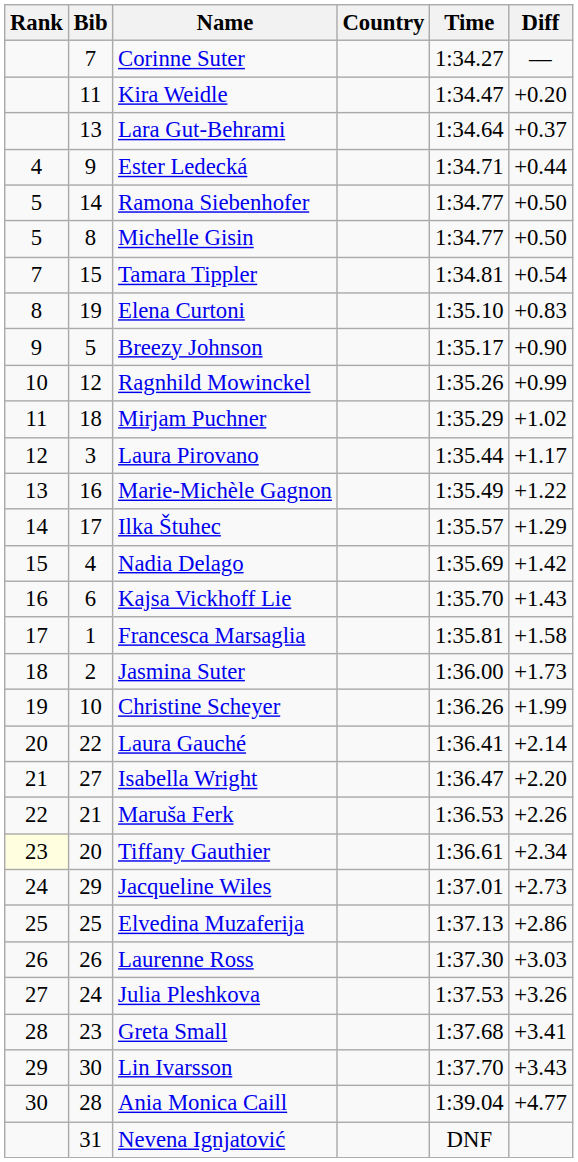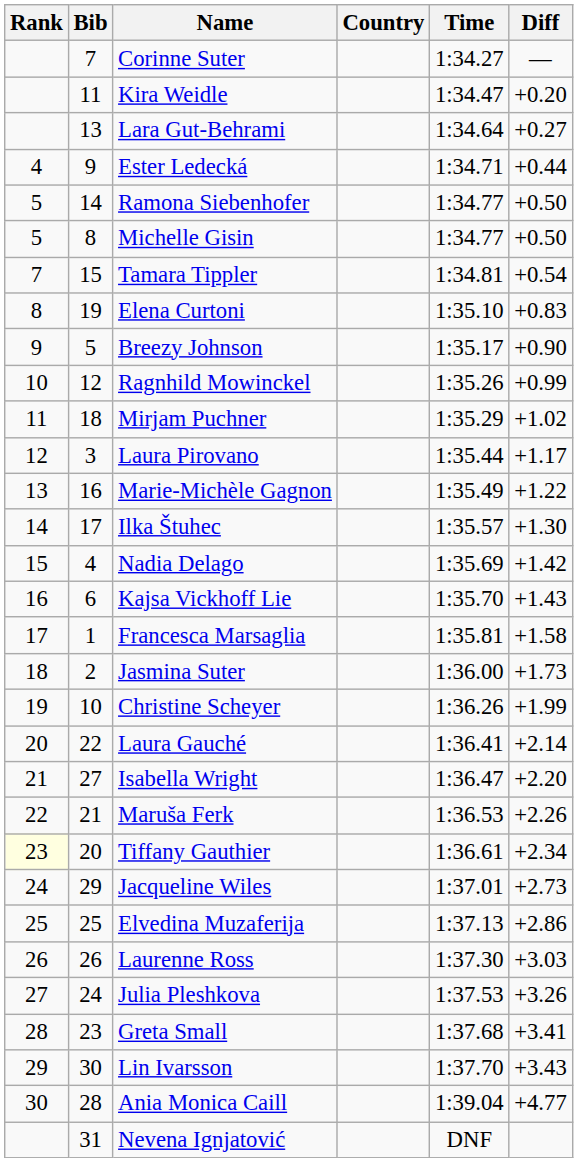 <table class="wikitable sortable" style="text-align:center">
 <tr>
 <th>Rank</th>
 <th>Bib</th>
 <th>Name</th>
 <th>Country</th>
 <th>Time</th>
 <th>Diff</th>
 </tr>
 <tr>
 <td></td>
 <td>7</td>
 <td align=left><a href='#'>Corinne Suter</a></td>
 <td align=left> </td>
 <td>1:34.27</td>
 <td>—</td>
 </tr>
 <tr>
 <td></td>
 <td>11</td>
 <td align=left><a href='#'>Kira Weidle</a></td>
 <td align=left></td>
 <td>1:34.47</td>
 <td>+0.20</td>
 </tr>
 <tr>
 <td></td>
 <td>13</td>
 <td align=left><a href='#'>Lara Gut-Behrami</a></td>
 <td align=left> </td>
 <td>1:34.64</td>
-<td>+0.37</td>
+<td>+0.27</td>
 </tr>
 <tr>
 <td>4</td>
 <td>9</td>
 <td align=left><a href='#'>Ester Ledecká</a></td>
 <td align=left></td>
 <td>1:34.71</td>
 <td>+0.44</td>
 </tr>
 <tr>
 <td>5</td>
 <td>14</td>
 <td align=left><a href='#'>Ramona Siebenhofer</a></td>
 <td align=left></td>
 <td>1:34.77</td>
 <td>+0.50</td>
 </tr>
 <tr>
 <td>5</td>
 <td>8</td>
 <td align=left><a href='#'>Michelle Gisin</a></td>
 <td align=left> </td>
 <td>1:34.77</td>
 <td>+0.50</td>
 </tr>
 <tr>
 <td>7</td>
 <td>15</td>
 <td align=left><a href='#'>Tamara Tippler</a></td>
 <td align=left></td>
 <td>1:34.81</td>
 <td>+0.54</td>
 </tr>
 <tr>
 <td>8</td>
 <td>19</td>
 <td align=left><a href='#'>Elena Curtoni</a></td>
 <td align=left></td>
 <td>1:35.10</td>
 <td>+0.83</td>
 </tr>
 <tr>
 <td>9</td>
 <td>5</td>
 <td align=left><a href='#'>Breezy Johnson</a></td>
 <td align=left></td>
 <td>1:35.17</td>
 <td>+0.90</td>
 </tr>
 <tr>
 <td>10</td>
 <td>12</td>
 <td align=left><a href='#'>Ragnhild Mowinckel</a></td>
 <td align=left></td>
 <td>1:35.26</td>
 <td>+0.99</td>
 </tr>
 <tr>
 <td>11</td>
 <td>18</td>
 <td align=left><a href='#'>Mirjam Puchner</a></td>
 <td align=left></td>
 <td>1:35.29</td>
 <td>+1.02</td>
 </tr>
 <tr>
 <td>12</td>
 <td>3</td>
 <td align=left><a href='#'>Laura Pirovano</a></td>
 <td align=left></td>
 <td>1:35.44</td>
 <td>+1.17</td>
 </tr>
 <tr>
 <td>13</td>
 <td>16</td>
 <td align=left><a href='#'>Marie-Michèle Gagnon</a></td>
 <td align=left></td>
 <td>1:35.49</td>
 <td>+1.22</td>
 </tr>
 <tr>
 <td>14</td>
 <td>17</td>
 <td align=left><a href='#'>Ilka Štuhec</a></td>
 <td align=left></td>
 <td>1:35.57</td>
-<td>+1.29</td>
+<td>+1.30</td>
 </tr>
 <tr>
 <td>15</td>
 <td>4</td>
 <td align=left><a href='#'>Nadia Delago</a></td>
 <td align=left></td>
 <td>1:35.69</td>
 <td>+1.42</td>
 </tr>
 <tr>
 <td>16</td>
 <td>6</td>
 <td align=left><a href='#'>Kajsa Vickhoff Lie</a></td>
 <td align=left></td>
 <td>1:35.70</td>
 <td>+1.43</td>
 </tr>
 <tr>
 <td>17</td>
 <td>1</td>
 <td align=left><a href='#'>Francesca Marsaglia</a></td>
 <td align=left></td>
 <td>1:35.81</td>
 <td>+1.58</td>
 </tr>
 <tr>
 <td>18</td>
 <td>2</td>
 <td align=left><a href='#'>Jasmina Suter</a></td>
 <td align=left> </td>
 <td>1:36.00</td>
 <td>+1.73</td>
 </tr>
 <tr>
 <td>19</td>
 <td>10</td>
 <td align=left><a href='#'>Christine Scheyer</a></td>
 <td align=left></td>
 <td>1:36.26</td>
 <td>+1.99</td>
 </tr>
 <tr>
 <td>20</td>
 <td>22</td>
 <td align=left><a href='#'>Laura Gauché</a></td>
 <td align=left></td>
 <td>1:36.41</td>
 <td>+2.14</td>
 </tr>
 <tr>
 <td>21</td>
 <td>27</td>
 <td align=left><a href='#'>Isabella Wright</a></td>
 <td align=left></td>
 <td>1:36.47</td>
 <td>+2.20</td>
 </tr>
 <tr>
 <td>22</td>
 <td>21</td>
 <td align=left><a href='#'>Maruša Ferk</a></td>
 <td align=left></td>
 <td>1:36.53</td>
 <td>+2.26</td>
 </tr>
 <tr>
 <td style="background: lightyellow;">23</td>
 <td>20</td>
 <td align=left><a href='#'>Tiffany Gauthier</a></td>
 <td align=left></td>
 <td>1:36.61</td>
 <td>+2.34</td>
 </tr>
 <tr>
 <td>24</td>
 <td>29</td>
 <td align=left><a href='#'>Jacqueline Wiles</a></td>
 <td align=left></td>
 <td>1:37.01</td>
 <td>+2.73</td>
 </tr>
 <tr>
 <td>25</td>
 <td>25</td>
 <td align=left><a href='#'>Elvedina Muzaferija</a></td>
 <td align=left></td>
 <td>1:37.13</td>
 <td>+2.86</td>
 </tr>
 <tr>
 <td>26</td>
 <td>26</td>
 <td align=left><a href='#'>Laurenne Ross</a></td>
 <td align=left></td>
 <td>1:37.30</td>
 <td>+3.03</td>
 </tr>
 <tr>
 <td>27</td>
 <td>24</td>
 <td align=left><a href='#'>Julia Pleshkova</a></td>
 <td align=left></td>
 <td>1:37.53</td>
 <td>+3.26</td>
 </tr>
 <tr>
 <td>28</td>
 <td>23</td>
 <td align=left><a href='#'>Greta Small</a></td>
 <td align=left></td>
 <td>1:37.68</td>
 <td>+3.41</td>
 </tr>
 <tr>
 <td>29</td>
 <td>30</td>
 <td align=left><a href='#'>Lin Ivarsson</a></td>
 <td align=left></td>
 <td>1:37.70</td>
 <td>+3.43</td>
 </tr>
 <tr>
 <td>30</td>
 <td>28</td>
 <td align=left><a href='#'>Ania Monica Caill</a></td>
 <td align=left></td>
 <td>1:39.04</td>
 <td>+4.77</td>
 </tr>
 <tr>
 <td></td>
 <td>31</td>
 <td align=left><a href='#'>Nevena Ignjatović</a></td>
 <td align=left></td>
 <td>DNF</td>
 <td></td>
 </tr>
 </table>
